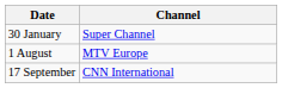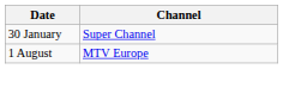 <table class="wikitable">
 <tr>
 <th width=90>Date</th>
 <th width=250>Channel</th>
 </tr>
 <tr>
 <td>30 January</td>
 <td><a href='#'>Super Channel</a></td>
 </tr>
 <tr>
 <td>1 August</td>
 <td><a href='#'>MTV Europe</a></td>
 </tr>
-<tr>
-<td>17 September</td>
-<td><a href='#'>CNN International</a></td>
-</tr>
 </table>
